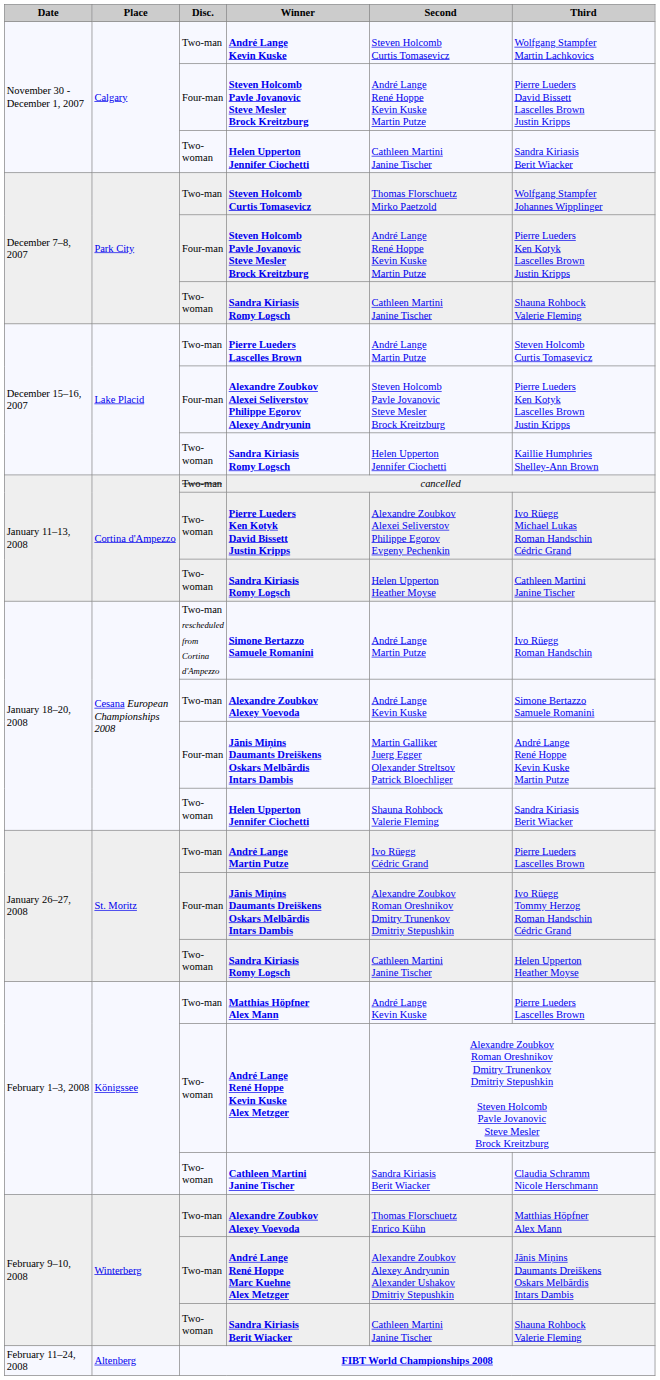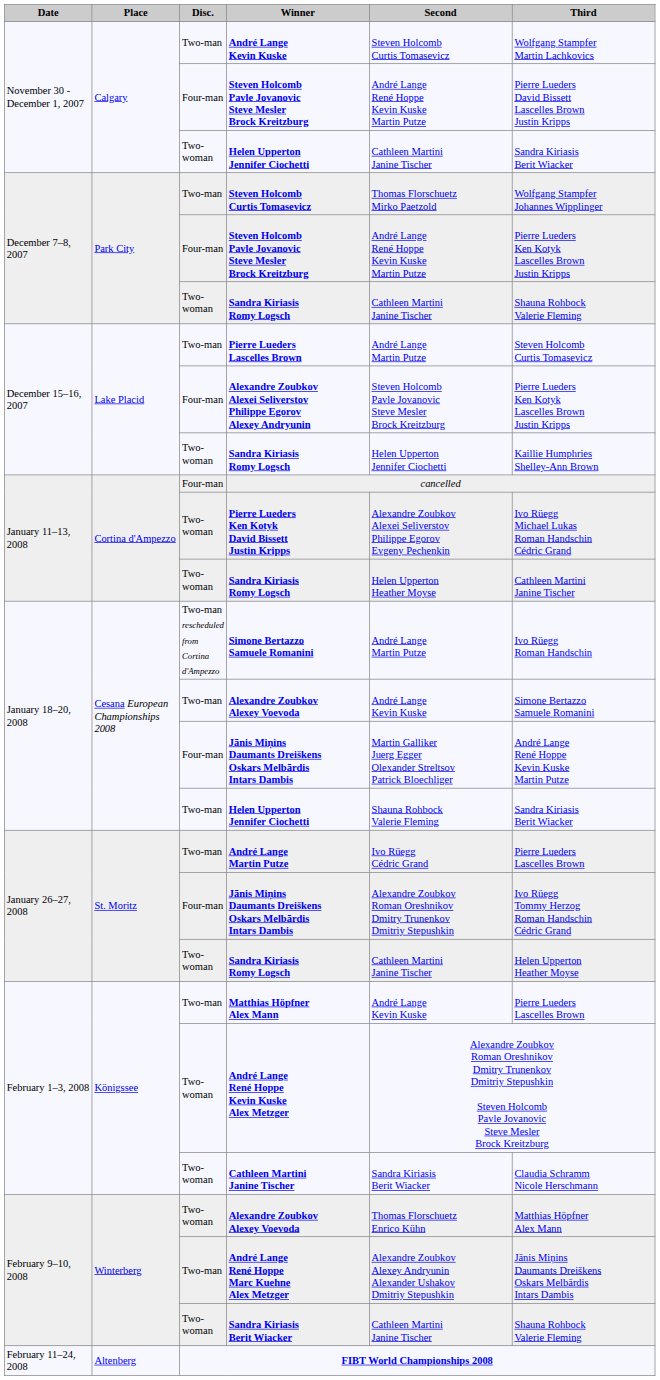 <table bgcolor="#f7f8ff" cellpadding="3" cellspacing="0" border="1" style="font-size: 95%; border: gray solid 1px; border-collapse: collapse;">
 <tr bgcolor="#CCCCCC">
 <td align="center" width="120"><strong>Date</strong></td>
 <td align="center" width="120"><strong>Place</strong></td>
 <td align="center" width="50"><strong>Disc.</strong></td>
 <td align="center" width="200"><strong>Winner</strong></td>
 <td align="center" width="200"><strong>Second</strong></td>
 <td align="center" width="200"><strong>Third</strong></td>
 </tr>
 <tr align="left">
 <td rowspan="3">November 30 - December 1, 2007</td>
 <td rowspan="3"> <a href='#'>Calgary</a></td>
 <td>Two-man</td>
 <td><strong></strong><br><strong><a href='#'>André Lange</a></strong><br> <strong><a href='#'>Kevin Kuske</a></strong></td>
 <td> <br><a href='#'>Steven Holcomb</a><br><a href='#'>Curtis Tomasevicz</a></td>
 <td><br><a href='#'>Wolfgang Stampfer</a><br> <a href='#'>Martin Lachkovics</a></td>
 </tr>
 <tr align="left">
 <td>Four-man</td>
 <td><strong></strong> <br><strong><a href='#'>Steven Holcomb</a></strong><br><strong><a href='#'>Pavle Jovanovic</a></strong><br><strong><a href='#'>Steve Mesler</a></strong><br><strong><a href='#'>Brock Kreitzburg</a></strong></td>
 <td><br><a href='#'>André Lange</a><br><a href='#'>René Hoppe</a><br><a href='#'>Kevin Kuske</a><br><a href='#'>Martin Putze</a></td>
 <td><br><a href='#'>Pierre Lueders</a><br><a href='#'>David Bissett</a><br><a href='#'>Lascelles Brown</a><br><a href='#'>Justin Kripps</a></td>
 </tr>
 <tr align="left">
 <td>Two-woman</td>
 <td><strong></strong><br><strong><a href='#'>Helen Upperton</a></strong><br><strong><a href='#'>Jennifer Ciochetti</a></strong></td>
 <td><br><a href='#'>Cathleen Martini</a><br><a href='#'>Janine Tischer</a></td>
 <td><br><a href='#'>Sandra Kiriasis</a><br><a href='#'>Berit Wiacker</a></td>
 </tr>
 <tr align="left" bgcolor="#EFEFEF">
 <td rowspan="3">December 7–8, 2007</td>
 <td rowspan="3"> <a href='#'>Park City</a></td>
 <td>Two-man</td>
 <td><strong> <br><a href='#'>Steven Holcomb</a><br><a href='#'>Curtis Tomasevicz</a></strong></td>
 <td><br><a href='#'>Thomas Florschuetz</a> <br> <a href='#'>Mirko Paetzold</a></td>
 <td><br><a href='#'>Wolfgang Stampfer</a><br> <a href='#'>Johannes Wipplinger</a></td>
 </tr>
 <tr align="left" bgcolor="#EFEFEF">
 <td>Four-man</td>
 <td><strong></strong> <br><strong><a href='#'>Steven Holcomb</a></strong><br><strong><a href='#'>Pavle Jovanovic</a></strong><br><strong><a href='#'>Steve Mesler</a></strong><br><strong><a href='#'>Brock Kreitzburg</a></strong></td>
 <td><br><a href='#'>André Lange</a><br><a href='#'>René Hoppe</a><br><a href='#'>Kevin Kuske</a><br><a href='#'>Martin Putze</a></td>
 <td><br>  <a href='#'>Pierre Lueders</a><br><a href='#'>Ken Kotyk</a><br><a href='#'>Lascelles Brown</a><br><a href='#'>Justin Kripps</a></td>
 </tr>
 <tr align="left"  bgcolor="#EFEFEF">
 <td>Two-woman</td>
 <td><strong><br><a href='#'>Sandra Kiriasis</a><br><a href='#'>Romy Logsch</a></strong></td>
 <td><br><a href='#'>Cathleen Martini</a><br><a href='#'>Janine Tischer</a></td>
 <td><br> <a href='#'>Shauna Rohbock</a> <br> <a href='#'>Valerie Fleming</a></td>
 </tr>
 <tr align="left">
 <td rowspan="3">December 15–16, 2007</td>
 <td rowspan="3"> <a href='#'>Lake Placid</a></td>
 <td>Two-man</td>
 <td><strong><br>  <a href='#'>Pierre Lueders</a><br><a href='#'>Lascelles Brown</a></strong></td>
 <td><br><a href='#'>André Lange</a><br><a href='#'>Martin Putze</a></td>
 <td> <br><a href='#'>Steven Holcomb</a><br><a href='#'>Curtis Tomasevicz</a></td>
 </tr>
 <tr align="left">
 <td>Four-man</td>
 <td><strong></strong><br> <strong><a href='#'>Alexandre Zoubkov</a></strong> <br><strong><a href='#'>Alexei Seliverstov</a></strong><br><strong><a href='#'>Philippe Egorov</a></strong><br><strong><a href='#'>Alexey Andryunin</a></strong></td>
 <td>  <br> <a href='#'>Steven Holcomb</a> <br> <a href='#'>Pavle Jovanovic</a> <br> <a href='#'>Steve Mesler</a> <br> <a href='#'>Brock Kreitzburg</a></td>
 <td><br>  <a href='#'>Pierre Lueders</a><br><a href='#'>Ken Kotyk</a><br><a href='#'>Lascelles Brown</a><br><a href='#'>Justin Kripps</a></td>
 </tr>
 <tr align="left">
 <td>Two-woman</td>
 <td><strong><br><a href='#'>Sandra Kiriasis</a><br><a href='#'>Romy Logsch</a></strong></td>
 <td> <br> <a href='#'>Helen Upperton</a> <br> <a href='#'>Jennifer Ciochetti</a></td>
 <td><br> <a href='#'>Kaillie Humphries</a><br><a href='#'>Shelley-Ann Brown</a></td>
 </tr>
 <tr align="left" bgcolor="#EFEFEF">
 <td rowspan="3">January 11–13, 2008</td>
 <td rowspan="3"> <a href='#'>Cortina d'Ampezzo</a></td>
-<td><s>Two-man</s></td>
+<td>Four-man</td>
 <td colspan="3"  align="center"><em>cancelled</em></td>
 </tr>
 <tr align="left"  bgcolor="#EFEFEF">
 <td>Two-woman</td>
 <td><strong></strong><br>  <strong><a href='#'>Pierre Lueders</a></strong><br><strong><a href='#'>Ken Kotyk</a></strong><br><strong><a href='#'>David Bissett</a></strong><br><strong><a href='#'>Justin Kripps</a></strong></td>
 <td> <br>  <a href='#'>Alexandre Zoubkov</a>   <br> <a href='#'>Alexei Seliverstov</a> <br> <a href='#'>Philippe Egorov</a> <br> <a href='#'>Evgeny Pechenkin</a></td>
 <td><br>  <a href='#'>Ivo Rüegg</a>   <br> <a href='#'>Michael Lukas</a> <br> <a href='#'>Roman Handschin</a> <br> <a href='#'>Cédric Grand</a></td>
 </tr>
 <tr align="left"  bgcolor="#EFEFEF">
 <td>Two-woman</td>
 <td><strong><br><a href='#'>Sandra Kiriasis</a><br><a href='#'>Romy Logsch</a></strong></td>
 <td> <br> <a href='#'>Helen Upperton</a> <br> <a href='#'>Heather Moyse</a></td>
 <td><br><a href='#'>Cathleen Martini</a><br><a href='#'>Janine Tischer</a></td>
 </tr>
 <tr align="left">
 <td rowspan="4">January 18–20, 2008</td>
 <td rowspan="4"> <a href='#'>Cesana</a> <em> European Championships 2008 </em></td>
 <td>Two-man <sub><em> rescheduled from Cortina d'Ampezzo</em></sub></td>
 <td><strong></strong><br> <strong><a href='#'>Simone Bertazzo</a></strong><br><strong><a href='#'>Samuele Romanini</a></strong></td>
 <td><br><a href='#'>André Lange</a><br><a href='#'>Martin Putze</a></td>
 <td><br>  <a href='#'>Ivo Rüegg</a><br> <a href='#'>Roman Handschin</a></td>
 </tr>
 <tr align="left">
 <td>Two-man</td>
 <td><strong></strong><br> <strong><a href='#'>Alexandre Zoubkov</a></strong> <br> <strong><a href='#'>Alexey Voevoda</a></strong></td>
 <td><br><a href='#'>André Lange</a><br> <a href='#'>Kevin Kuske</a></td>
 <td><br><a href='#'>Simone Bertazzo</a><br><a href='#'>Samuele Romanini</a></td>
 </tr>
 <tr align="left">
 <td>Four-man</td>
 <td><strong></strong><br><strong><a href='#'>Jānis Miņins</a></strong><br><strong><a href='#'>Daumants Dreiškens</a></strong><br><strong><a href='#'>Oskars Melbārdis</a></strong><br><strong><a href='#'>Intars Dambis</a></strong></td>
 <td><br><a href='#'>Martin Galliker</a><br><a href='#'>Juerg Egger</a><br><a href='#'>Olexander Streltsov</a><br><a href='#'>Patrick Bloechliger</a></td>
 <td><br><a href='#'>André Lange</a><br><a href='#'>René Hoppe</a><br><a href='#'>Kevin Kuske</a><br><a href='#'>Martin Putze</a></td>
 </tr>
 <tr align="left">
-<td>Two-woman</td>
+<td>Two-man</td>
 <td><strong></strong> <br> <strong><a href='#'>Helen Upperton</a></strong> <br> <strong><a href='#'>Jennifer Ciochetti</a></strong></td>
 <td><br><a href='#'>Shauna Rohbock</a> <br> <a href='#'>Valerie Fleming</a></td>
 <td><br><a href='#'>Sandra Kiriasis</a><br><a href='#'>Berit Wiacker</a></td>
 </tr>
 <tr align="left"  bgcolor="#EFEFEF">
 <td rowspan="3">January 26–27, 2008</td>
 <td rowspan="3"> <a href='#'>St. Moritz</a></td>
 <td>Two-man</td>
 <td><strong><br><a href='#'>André Lange</a><br><a href='#'>Martin Putze</a></strong></td>
 <td><br>  <a href='#'>Ivo Rüegg</a><br> <a href='#'>Cédric Grand</a></td>
 <td><br>  <a href='#'>Pierre Lueders</a><br><a href='#'>Lascelles Brown</a></td>
 </tr>
 <tr align="left"  bgcolor="#EFEFEF">
 <td>Four-man</td>
 <td><strong></strong><br><strong><a href='#'>Jānis Miņins</a></strong><br><strong><a href='#'>Daumants Dreiškens</a></strong><br><strong><a href='#'>Oskars Melbārdis</a></strong><br><strong><a href='#'>Intars Dambis</a></strong></td>
 <td> <br>  <a href='#'>Alexandre Zoubkov</a>   <br> <a href='#'>Roman Oreshnikov</a> <br> <a href='#'>Dmitry Trunenkov</a> <br> <a href='#'>Dmitriy Stepushkin</a></td>
 <td><br>  <a href='#'>Ivo Rüegg</a>   <br> <a href='#'>Tommy Herzog</a> <br> <a href='#'>Roman Handschin</a> <br> <a href='#'>Cédric Grand</a></td>
 </tr>
 <tr align="left"   bgcolor="#EFEFEF">
 <td>Two-woman</td>
 <td><strong><br><a href='#'>Sandra Kiriasis</a><br><a href='#'>Romy Logsch</a></strong></td>
 <td><br><a href='#'>Cathleen Martini</a><br><a href='#'>Janine Tischer</a></td>
 <td> <br> <a href='#'>Helen Upperton</a> <br> <a href='#'>Heather Moyse</a></td>
 </tr>
 <tr align="left">
 <td rowspan="3">February 1–3, 2008</td>
 <td rowspan="3"> <a href='#'>Königssee</a></td>
 <td>Two-man</td>
 <td><strong><br><a href='#'>Matthias Höpfner</a><br><a href='#'>Alex Mann</a></strong></td>
 <td><br><a href='#'>André Lange</a><br> <a href='#'>Kevin Kuske</a></td>
 <td><br>  <a href='#'>Pierre Lueders</a><br><a href='#'>Lascelles Brown</a></td>
 </tr>
 <tr align="left">
 <td>Two-woman</td>
 <td><strong><br><a href='#'>André Lange</a><br><a href='#'>René Hoppe</a><br><a href='#'>Kevin Kuske</a><br><a href='#'>Alex Metzger</a></strong></td>
 <td colspan="2" align="center"> <br>  <a href='#'>Alexandre Zoubkov</a>   <br> <a href='#'>Roman Oreshnikov</a> <br> <a href='#'>Dmitry Trunenkov</a> <br> <a href='#'>Dmitriy Stepushkin</a> <br>  <br> <a href='#'>Steven Holcomb</a> <br> <a href='#'>Pavle Jovanovic</a> <br> <a href='#'>Steve Mesler</a> <br> <a href='#'>Brock Kreitzburg</a></td>
 </tr>
 <tr align="left">
 <td>Two-woman</td>
 <td><strong><br><a href='#'>Cathleen Martini</a><br><a href='#'>Janine Tischer</a></strong></td>
 <td><br><a href='#'>Sandra Kiriasis</a><br><a href='#'>Berit Wiacker</a></td>
 <td><br> <a href='#'>Claudia Schramm</a><br><a href='#'>Nicole Herschmann</a></td>
 </tr>
 <tr align="left"   bgcolor="#EFEFEF">
 <td rowspan="3">February 9–10, 2008</td>
 <td rowspan="3"> <a href='#'>Winterberg</a></td>
-<td>Two-man</td>
+<td>Two-woman</td>
 <td><strong></strong><br> <strong><a href='#'>Alexandre Zoubkov</a></strong> <br> <strong><a href='#'>Alexey Voevoda</a></strong></td>
 <td><br><a href='#'>Thomas Florschuetz</a><br><a href='#'>Enrico Kühn</a></td>
 <td><br><a href='#'>Matthias Höpfner</a><br><a href='#'>Alex Mann</a></td>
 </tr>
 <tr align="left"    bgcolor="#EFEFEF">
 <td>Two-man</td>
 <td><strong><br><a href='#'>André Lange</a><br><a href='#'>René Hoppe</a><br><a href='#'>Marc Kuehne</a><br><a href='#'>Alex Metzger</a></strong></td>
 <td> <br>  <a href='#'>Alexandre Zoubkov</a>   <br> <a href='#'>Alexey Andryunin</a> <br> <a href='#'>Alexander Ushakov</a> <br> <a href='#'>Dmitriy Stepushkin</a></td>
 <td> <br> <a href='#'>Jānis Miņins</a> <br> <a href='#'>Daumants Dreiškens</a> <br> <a href='#'>Oskars Melbārdis</a> <br> <a href='#'>Intars Dambis</a></td>
 </tr>
 <tr align="left"   bgcolor="#EFEFEF">
 <td>Two-woman</td>
 <td><strong><br><a href='#'>Sandra Kiriasis</a><br><a href='#'>Berit Wiacker</a></strong></td>
 <td><br><a href='#'>Cathleen Martini</a><br><a href='#'>Janine Tischer</a></td>
 <td><br><a href='#'>Shauna Rohbock</a> <br> <a href='#'>Valerie Fleming</a></td>
 </tr>
 <tr align="left">
 <td>February 11–24, 2008</td>
 <td> <a href='#'>Altenberg</a></td>
 <td align="center" colspan="4"><strong><a href='#'>FIBT World Championships 2008</a></strong></td>
 </tr>
 </table>
